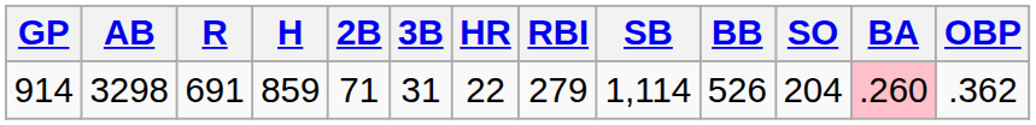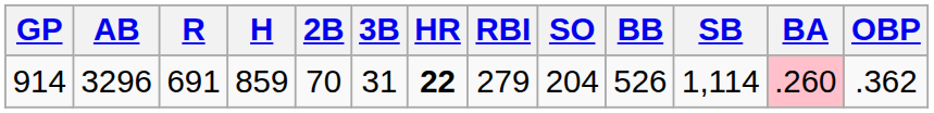 <table class="wikitable">
 <tr>
 <th><a href='#'>GP</a></th>
 <th><a href='#'>AB</a></th>
 <th><a href='#'>R</a></th>
 <th><a href='#'>H</a></th>
 <th><a href='#'>2B</a></th>
 <th><a href='#'>3B</a></th>
 <th><a href='#'>HR</a></th>
 <th><a href='#'>RBI</a></th>
+<th><a href='#'>SO</a></th>
+<th><a href='#'>BB</a></th>
 <th><a href='#'>SB</a></th>
-<th><a href='#'>BB</a></th>
-<th><a href='#'>SO</a></th>
 <th><a href='#'>BA</a></th>
 <th><a href='#'>OBP</a></th>
 </tr>
 <tr align=center>
 <td>914</td>
-<td>3298</td>
+<td>3296</td>
 <td>691</td>
 <td>859</td>
-<td>71</td>
+<td>70</td>
 <td>31</td>
-<td>22</td>
+<td><strong>22</strong></td>
 <td>279</td>
+<td>204</td>
+<td>526</td>
 <td>1,114</td>
-<td>526</td>
-<td>204</td>
 <td style="background: pink;">.260</td>
 <td>.362</td>
 </tr>
 </table>
